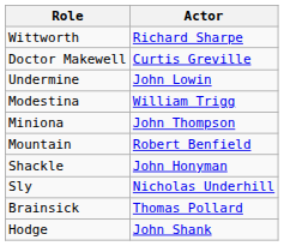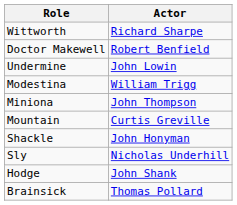 <table class="wikitable">
 <tr>
 <th>Role</th>
 <th>Actor</th>
 </tr>
 <tr>
 <td>Wittworth</td>
 <td><a href='#'>Richard Sharpe</a></td>
 </tr>
 <tr>
 <td>Doctor Makewell</td>
-<td><a href='#'>Curtis Greville</a></td>
+<td><a href='#'>Robert Benfield</a></td>
 </tr>
 <tr>
 <td>Undermine</td>
 <td><a href='#'>John Lowin</a></td>
 </tr>
 <tr>
 <td>Modestina</td>
 <td><a href='#'>William Trigg</a></td>
 </tr>
 <tr>
 <td>Miniona</td>
 <td><a href='#'>John Thompson</a></td>
 </tr>
 <tr>
 <td>Mountain</td>
-<td><a href='#'>Robert Benfield</a></td>
+<td><a href='#'>Curtis Greville</a></td>
 </tr>
 <tr>
 <td>Shackle</td>
 <td><a href='#'>John Honyman</a></td>
 </tr>
 <tr>
 <td>Sly</td>
 <td><a href='#'>Nicholas Underhill</a></td>
 </tr>
 <tr>
+<td>Hodge</td>
+<td><a href='#'>John Shank</a></td>
+</tr>
+<tr>
 <td>Brainsick</td>
 <td><a href='#'>Thomas Pollard</a></td>
 </tr>
-<tr>
-<td>Hodge</td>
-<td><a href='#'>John Shank</a></td>
-</tr>
 </table>
